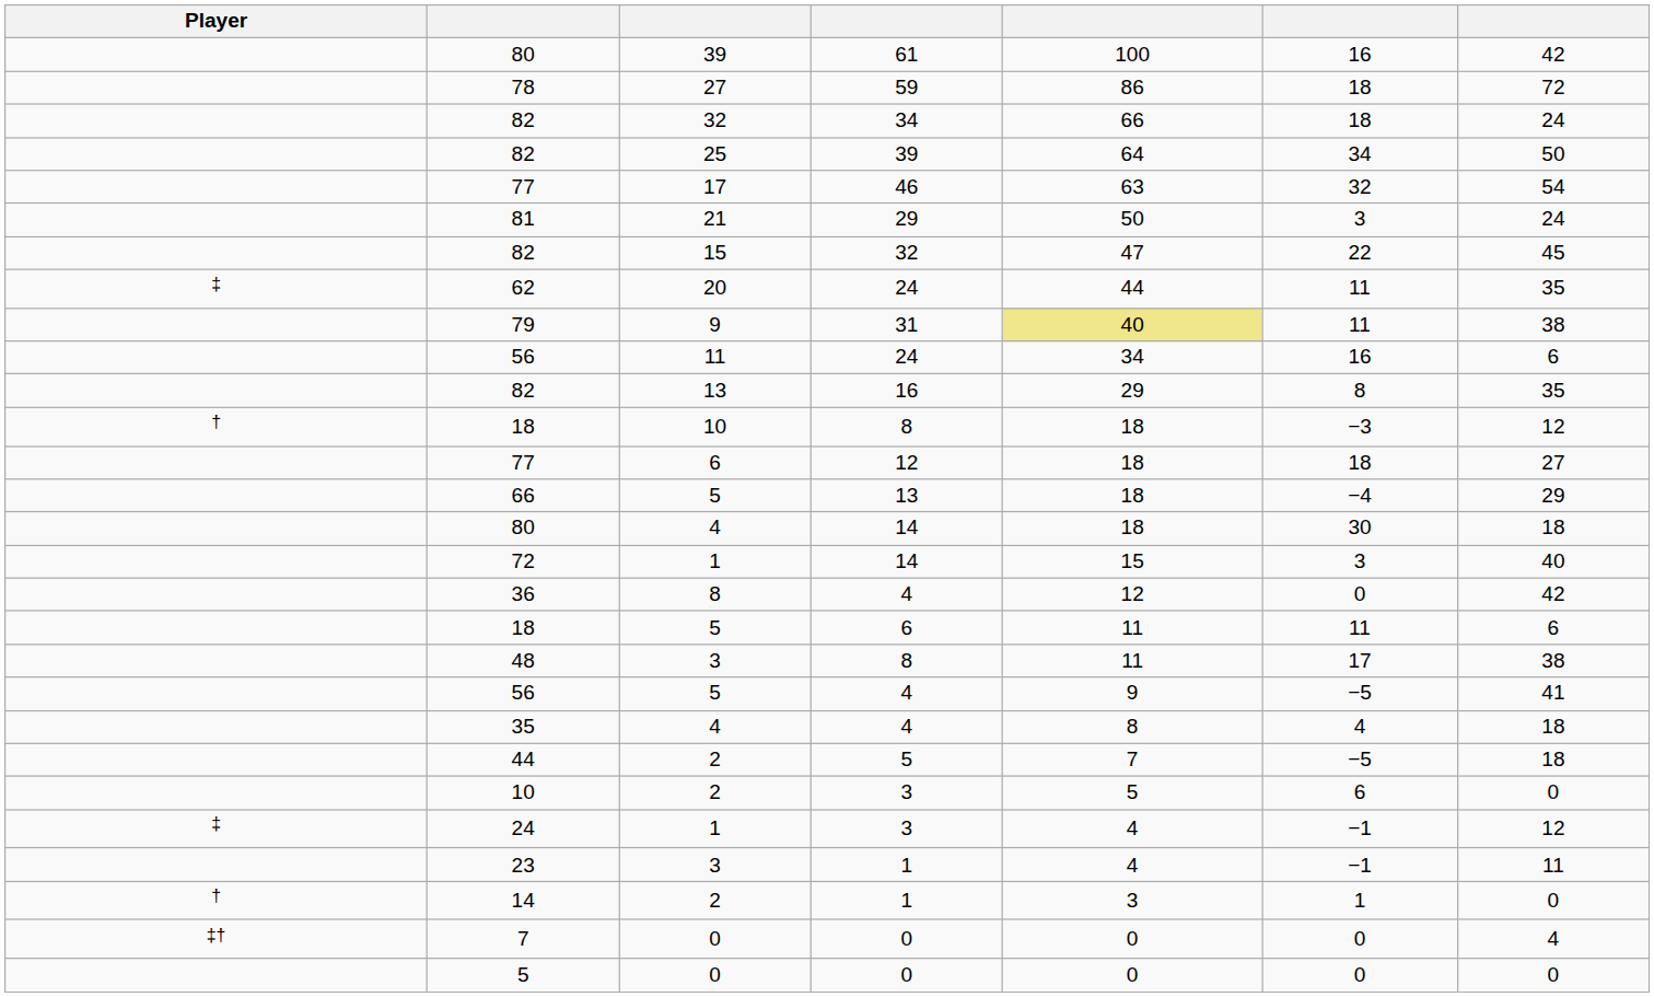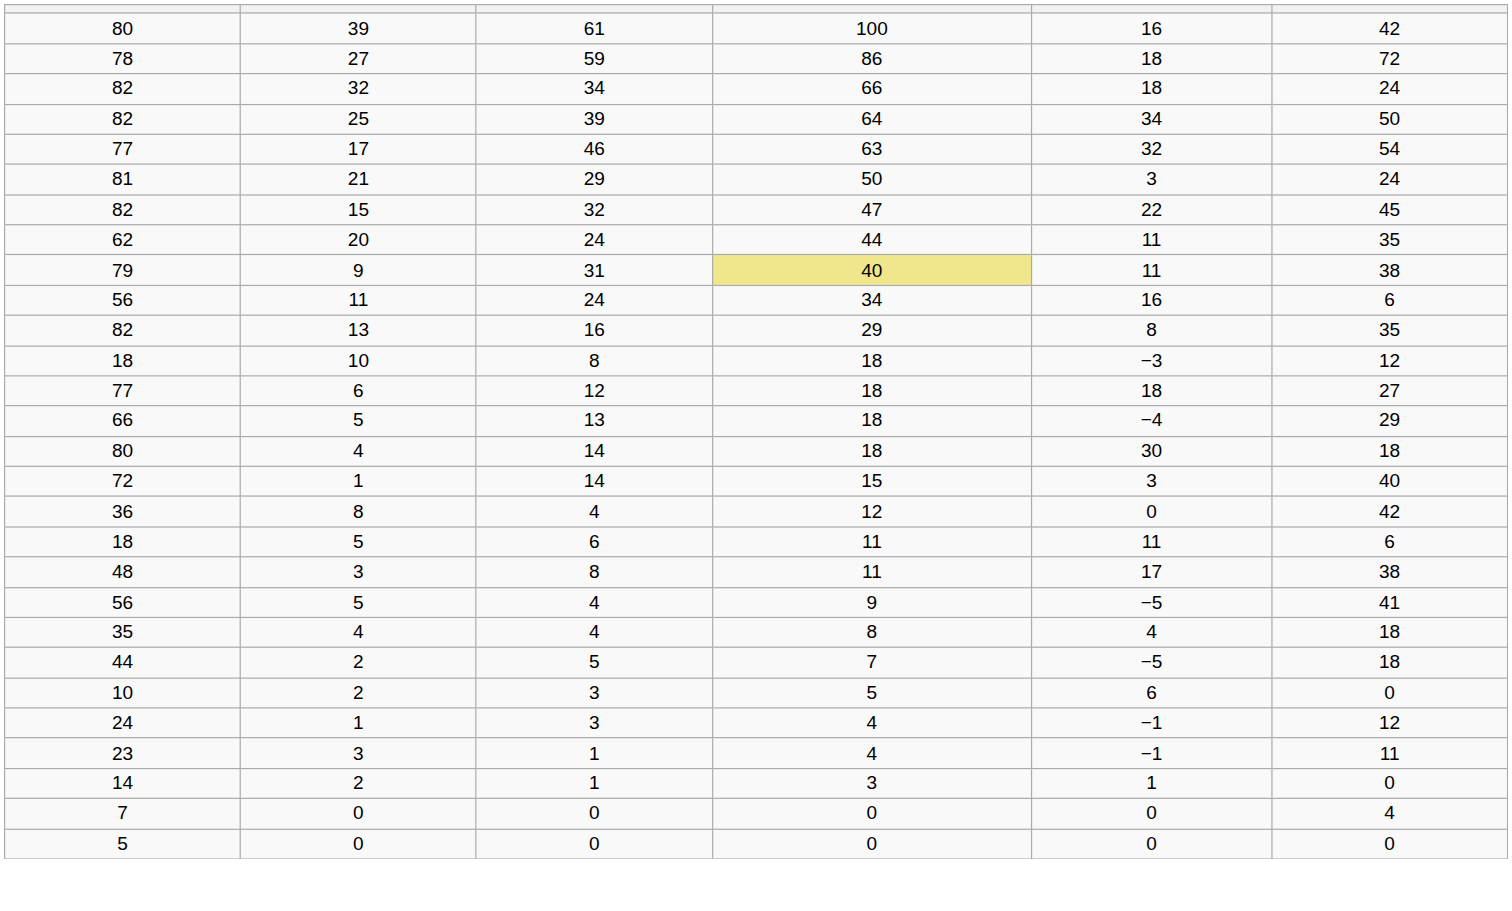 <table class="wikitable sortable" style="width:100%; text-align:center;">
 <tr>
-<th>Player</th>
 <th></th>
 <th></th>
 <th></th>
 <th></th>
 <th data-sort-type="number"></th>
 <th></th>
 </tr>
 <tr>
-<td></td>
 <td>80</td>
 <td>39</td>
 <td>61</td>
 <td>100</td>
 <td>16</td>
 <td>42</td>
 </tr>
 <tr>
-<td></td>
 <td>78</td>
 <td>27</td>
 <td>59</td>
 <td>86</td>
 <td>18</td>
 <td>72</td>
 </tr>
 <tr>
-<td></td>
 <td>82</td>
 <td>32</td>
 <td>34</td>
 <td>66</td>
 <td>18</td>
 <td>24</td>
 </tr>
 <tr>
-<td></td>
 <td>82</td>
 <td>25</td>
 <td>39</td>
 <td>64</td>
 <td>34</td>
 <td>50</td>
 </tr>
 <tr>
-<td></td>
 <td>77</td>
 <td>17</td>
 <td>46</td>
 <td>63</td>
 <td>32</td>
 <td>54</td>
 </tr>
 <tr>
-<td></td>
 <td>81</td>
 <td>21</td>
 <td>29</td>
 <td>50</td>
 <td>3</td>
 <td>24</td>
 </tr>
 <tr>
-<td></td>
 <td>82</td>
 <td>15</td>
 <td>32</td>
 <td>47</td>
 <td>22</td>
 <td>45</td>
 </tr>
 <tr>
-<td><sup>‡</sup></td>
 <td>62</td>
 <td>20</td>
 <td>24</td>
 <td>44</td>
 <td>11</td>
 <td>35</td>
 </tr>
 <tr>
-<td></td>
 <td>79</td>
 <td>9</td>
 <td>31</td>
 <td style="background: khaki;">40</td>
 <td>11</td>
 <td>38</td>
 </tr>
 <tr>
-<td></td>
 <td>56</td>
 <td>11</td>
 <td>24</td>
 <td>34</td>
 <td>16</td>
 <td>6</td>
 </tr>
 <tr>
-<td></td>
 <td>82</td>
 <td>13</td>
 <td>16</td>
 <td>29</td>
 <td>8</td>
 <td>35</td>
 </tr>
 <tr>
-<td><sup>†</sup></td>
 <td>18</td>
 <td>10</td>
 <td>8</td>
 <td>18</td>
 <td>−3</td>
 <td>12</td>
 </tr>
 <tr>
-<td></td>
 <td>77</td>
 <td>6</td>
 <td>12</td>
 <td>18</td>
 <td>18</td>
 <td>27</td>
 </tr>
 <tr>
-<td></td>
 <td>66</td>
 <td>5</td>
 <td>13</td>
 <td>18</td>
 <td>−4</td>
 <td>29</td>
 </tr>
 <tr>
-<td></td>
 <td>80</td>
 <td>4</td>
 <td>14</td>
 <td>18</td>
 <td>30</td>
 <td>18</td>
 </tr>
 <tr>
-<td></td>
 <td>72</td>
 <td>1</td>
 <td>14</td>
 <td>15</td>
 <td>3</td>
 <td>40</td>
 </tr>
 <tr>
-<td></td>
 <td>36</td>
 <td>8</td>
 <td>4</td>
 <td>12</td>
 <td>0</td>
 <td>42</td>
 </tr>
 <tr>
-<td></td>
 <td>18</td>
 <td>5</td>
 <td>6</td>
 <td>11</td>
 <td>11</td>
 <td>6</td>
 </tr>
 <tr>
-<td></td>
 <td>48</td>
 <td>3</td>
 <td>8</td>
 <td>11</td>
 <td>17</td>
 <td>38</td>
 </tr>
 <tr>
-<td></td>
 <td>56</td>
 <td>5</td>
 <td>4</td>
 <td>9</td>
 <td>−5</td>
 <td>41</td>
 </tr>
 <tr>
-<td></td>
 <td>35</td>
 <td>4</td>
 <td>4</td>
 <td>8</td>
 <td>4</td>
 <td>18</td>
 </tr>
 <tr>
-<td></td>
 <td>44</td>
 <td>2</td>
 <td>5</td>
 <td>7</td>
 <td>−5</td>
 <td>18</td>
 </tr>
 <tr>
-<td></td>
 <td>10</td>
 <td>2</td>
 <td>3</td>
 <td>5</td>
 <td>6</td>
 <td>0</td>
 </tr>
 <tr>
-<td><sup>‡</sup></td>
 <td>24</td>
 <td>1</td>
 <td>3</td>
 <td>4</td>
 <td>−1</td>
 <td>12</td>
 </tr>
 <tr>
-<td></td>
 <td>23</td>
 <td>3</td>
 <td>1</td>
 <td>4</td>
 <td>−1</td>
 <td>11</td>
 </tr>
 <tr>
-<td><sup>†</sup></td>
 <td>14</td>
 <td>2</td>
 <td>1</td>
 <td>3</td>
 <td>1</td>
 <td>0</td>
 </tr>
 <tr>
-<td><sup>‡†</sup></td>
 <td>7</td>
 <td>0</td>
 <td>0</td>
 <td>0</td>
 <td>0</td>
 <td>4</td>
 </tr>
 <tr>
-<td></td>
 <td>5</td>
 <td>0</td>
 <td>0</td>
 <td>0</td>
 <td>0</td>
 <td>0</td>
 </tr>
 </table>
